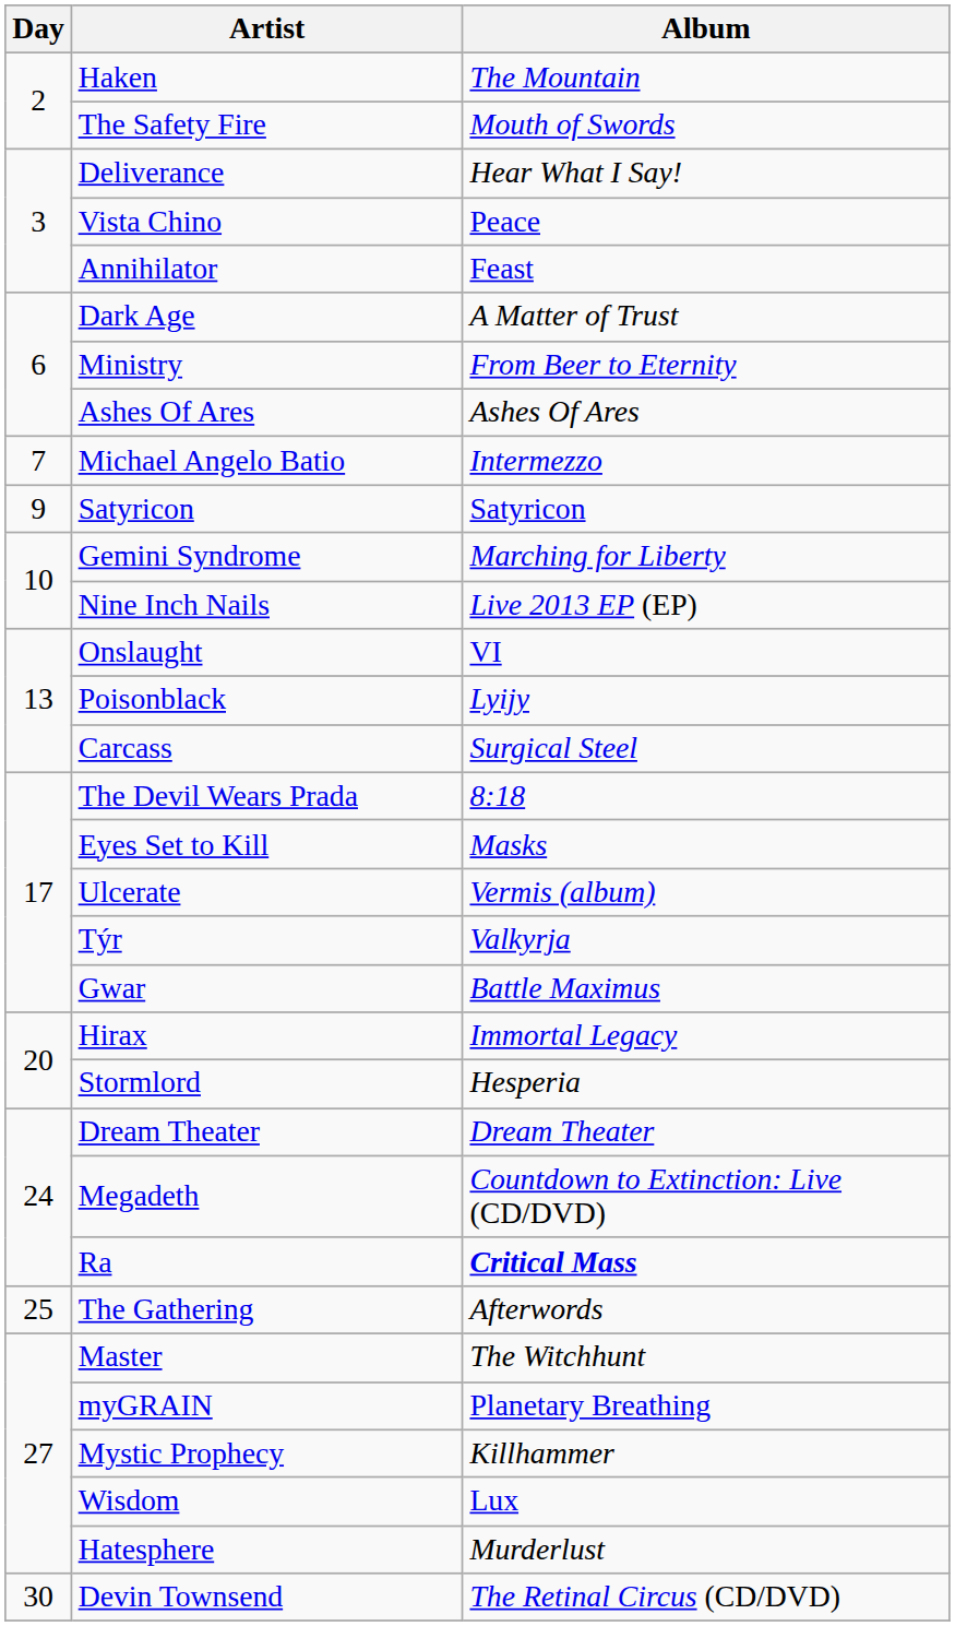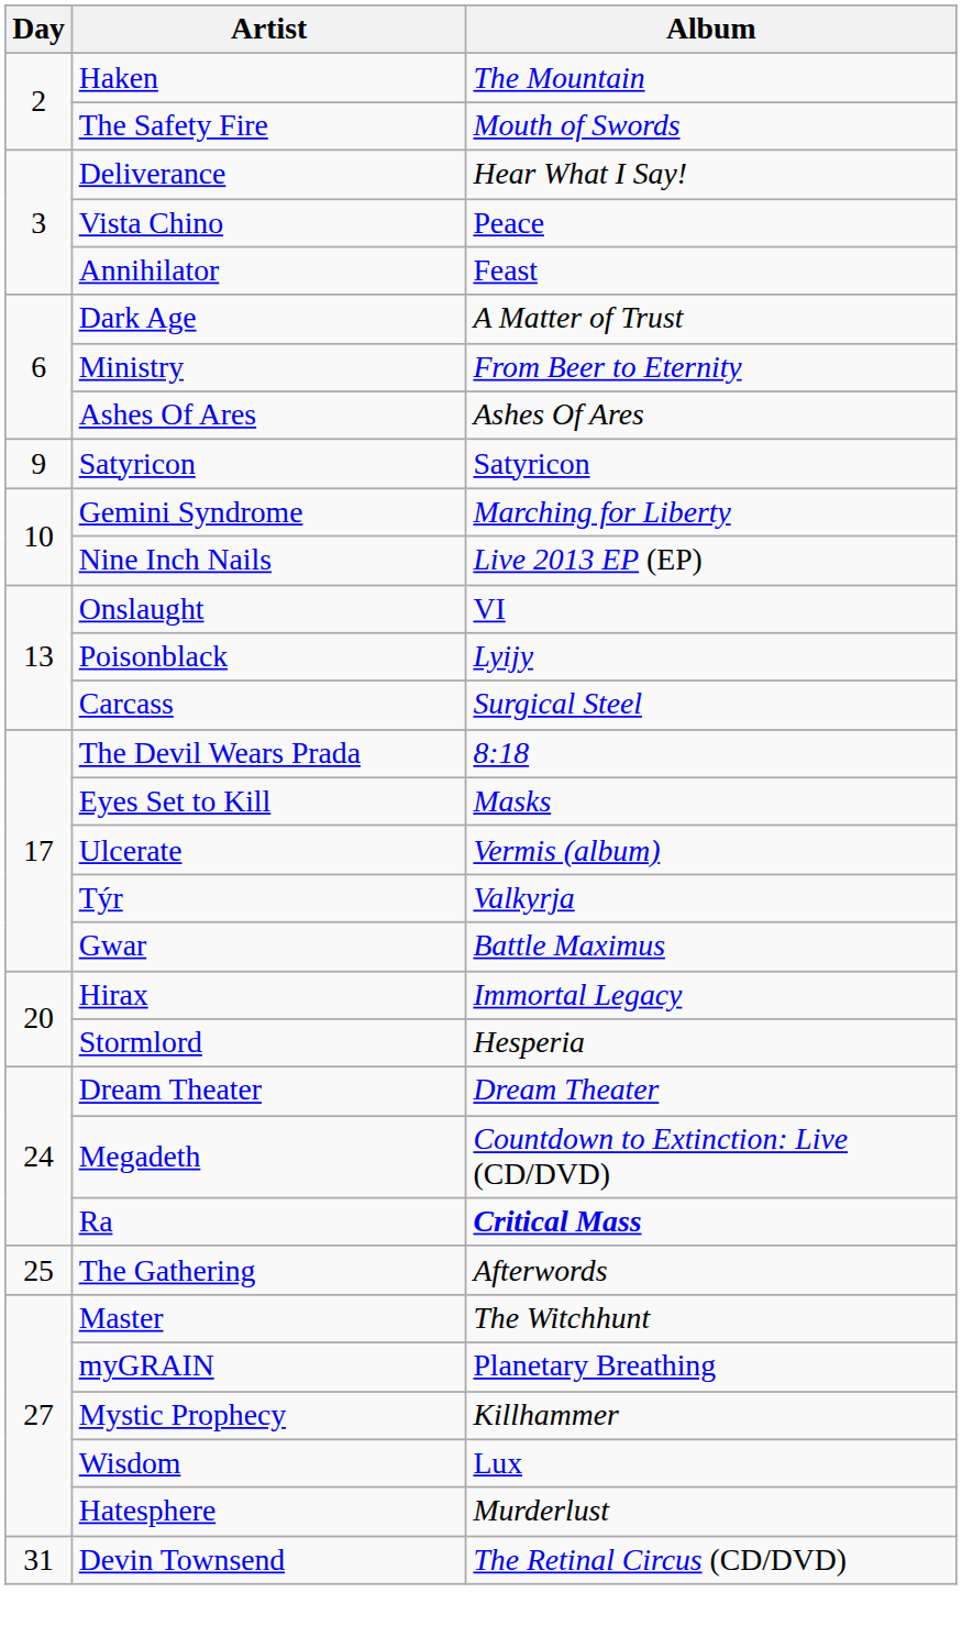 <table class="wikitable">
 <tr>
 <th style="width:20px;">Day</th>
 <th style="width:200px;">Artist</th>
 <th style="width:250px;">Album</th>
 </tr>
 <tr>
 <td style="text-align:center;" rowspan="2">2</td>
 <td><a href='#'>Haken</a></td>
 <td><em><a href='#'>The Mountain</a></em></td>
 </tr>
 <tr>
 <td><a href='#'>The Safety Fire</a></td>
 <td><em><a href='#'>Mouth of Swords</a></em></td>
 </tr>
 <tr>
 <td style="text-align:center;" rowspan="3">3</td>
 <td><a href='#'>Deliverance</a></td>
 <td><em>Hear What I Say!</em></td>
 </tr>
 <tr>
 <td><a href='#'>Vista Chino</a></td>
 <td><a href='#'>Peace</a></td>
 </tr>
 <tr>
 <td><a href='#'>Annihilator</a></td>
 <td><a href='#'>Feast</a></td>
 </tr>
 <tr>
 <td style="text-align:center;" rowspan="3">6</td>
 <td><a href='#'>Dark Age</a></td>
 <td><em>A Matter of Trust</em></td>
 </tr>
 <tr>
 <td><a href='#'>Ministry</a></td>
 <td><em><a href='#'>From Beer to Eternity</a></em></td>
 </tr>
 <tr>
 <td><a href='#'>Ashes Of Ares</a></td>
 <td><em>Ashes Of Ares</em></td>
-</tr>
-<tr>
-<td style="text-align:center;">7</td>
-<td><a href='#'>Michael Angelo Batio</a></td>
-<td><em><a href='#'>Intermezzo</a></em></td>
 </tr>
 <tr>
 <td style="text-align:center;">9</td>
 <td><a href='#'>Satyricon</a></td>
 <td><a href='#'>Satyricon</a></td>
 </tr>
 <tr>
 <td style="text-align:center;" rowspan="2">10</td>
 <td><a href='#'>Gemini Syndrome</a></td>
 <td><em><a href='#'>Marching for Liberty</a></em></td>
 </tr>
 <tr>
 <td><a href='#'>Nine Inch Nails</a></td>
 <td><em><a href='#'>Live 2013 EP</a></em> (EP)</td>
 </tr>
 <tr>
 <td style="text-align:center;" rowspan="3">13</td>
 <td><a href='#'>Onslaught</a></td>
 <td><a href='#'>VI</a></td>
 </tr>
 <tr>
 <td><a href='#'>Poisonblack</a></td>
 <td><em><a href='#'>Lyijy</a></em></td>
 </tr>
 <tr>
 <td><a href='#'>Carcass</a></td>
 <td><em><a href='#'>Surgical Steel</a></em></td>
 </tr>
 <tr>
 <td style="text-align:center;" rowspan="5">17</td>
 <td><a href='#'>The Devil Wears Prada</a></td>
 <td><em><a href='#'>8:18</a></em></td>
 </tr>
 <tr>
 <td><a href='#'>Eyes Set to Kill</a></td>
 <td><em><a href='#'>Masks</a></em></td>
 </tr>
 <tr>
 <td><a href='#'>Ulcerate</a></td>
 <td><em><a href='#'>Vermis (album)</a></em></td>
 </tr>
 <tr>
 <td><a href='#'>Týr</a></td>
 <td><em><a href='#'>Valkyrja</a></em> </td>
 </tr>
 <tr>
 <td><a href='#'>Gwar</a></td>
 <td><em><a href='#'>Battle Maximus</a></em> </td>
 </tr>
 <tr>
 <td style="text-align:center;" rowspan="2">20</td>
 <td><a href='#'>Hirax</a></td>
 <td><em><a href='#'>Immortal Legacy</a></em></td>
 </tr>
 <tr>
 <td><a href='#'>Stormlord</a></td>
 <td><em>Hesperia</em></td>
 </tr>
 <tr>
 <td style="text-align:center;" rowspan="3">24</td>
 <td><a href='#'>Dream Theater</a></td>
 <td><em><a href='#'>Dream Theater</a></em></td>
 </tr>
 <tr>
 <td><a href='#'>Megadeth</a></td>
 <td><em><a href='#'>Countdown to Extinction: Live</a></em> (CD/DVD)</td>
 </tr>
 <tr>
 <td><a href='#'>Ra</a></td>
 <td><strong><em><a href='#'>Critical Mass</a></em></strong></td>
 </tr>
 <tr>
 <td style="text-align:center;">25</td>
 <td><a href='#'>The Gathering</a></td>
 <td><em>Afterwords</em> </td>
 </tr>
 <tr>
 <td style="text-align:center;" rowspan="5">27</td>
 <td><a href='#'>Master</a></td>
 <td><em>The Witchhunt</em> </td>
 </tr>
 <tr>
 <td><a href='#'>myGRAIN</a></td>
 <td><a href='#'>Planetary Breathing</a></td>
 </tr>
 <tr>
 <td><a href='#'>Mystic Prophecy</a></td>
 <td><em>Killhammer</em></td>
 </tr>
 <tr>
 <td><a href='#'>Wisdom</a></td>
 <td><a href='#'>Lux</a></td>
 </tr>
 <tr>
 <td><a href='#'>Hatesphere</a></td>
 <td><em>Murderlust</em> </td>
 </tr>
 <tr>
-<td style="text-align:center;">30</td>
+<td style="text-align:center;">31</td>
 <td><a href='#'>Devin Townsend</a></td>
 <td><em><a href='#'>The Retinal Circus</a></em> (CD/DVD) </td>
 </tr>
 </table>
